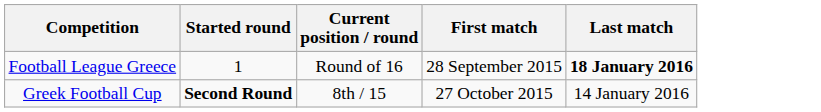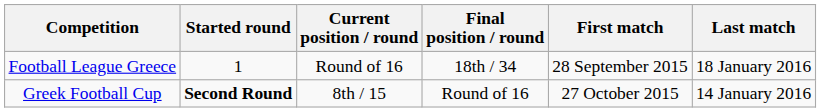 <table class="wikitable" style="text-align:center">
 <tr>
 <th>Competition</th>
 <th>Started round</th>
 <th>Current<br>position / round</th>
+<th>Final<br>position / round</th>
 <th>First match</th>
 <th>Last match</th>
 </tr>
 <tr>
 <td><a href='#'>Football League Greece</a></td>
 <td>1</td>
 <td>Round of 16</td>
+<td>18th / 34</td>
 <td>28 September 2015</td>
-<td><strong>18 January 2016</strong></td>
+<td>18 January 2016</td>
 </tr>
 <tr>
 <td><a href='#'>Greek Football Cup</a></td>
 <td><strong>Second Round</strong></td>
 <td>8th / 15</td>
+<td>Round of 16</td>
 <td>27 October 2015</td>
 <td>14 January 2016</td>
 </tr>
 </table>
